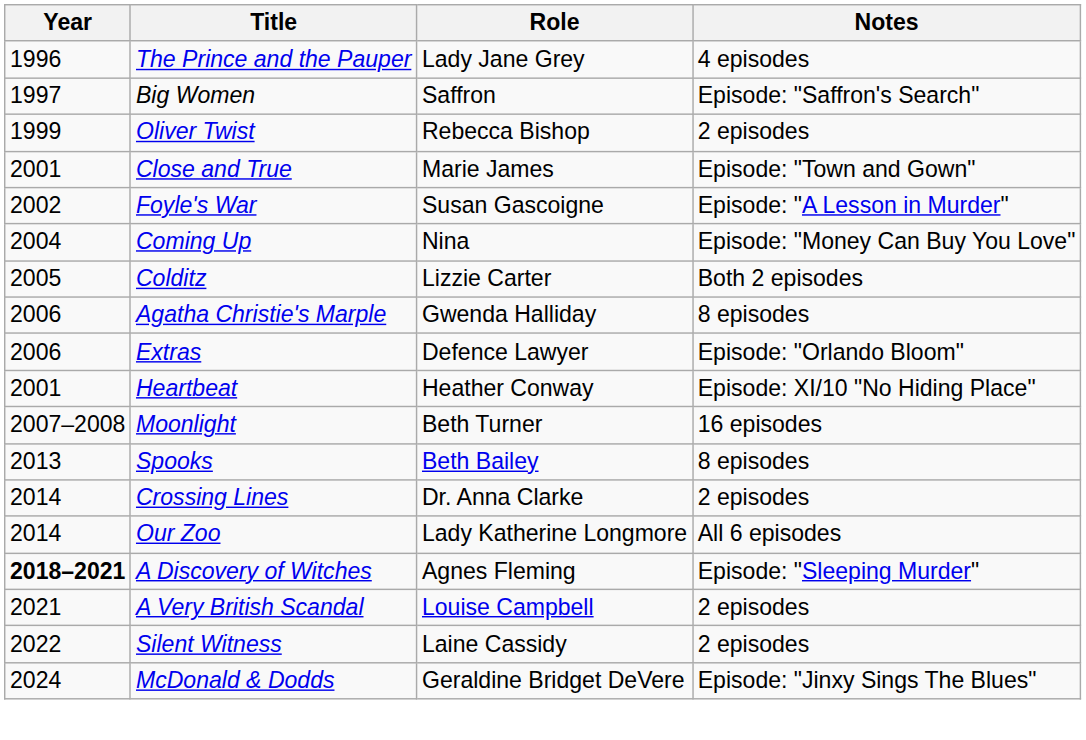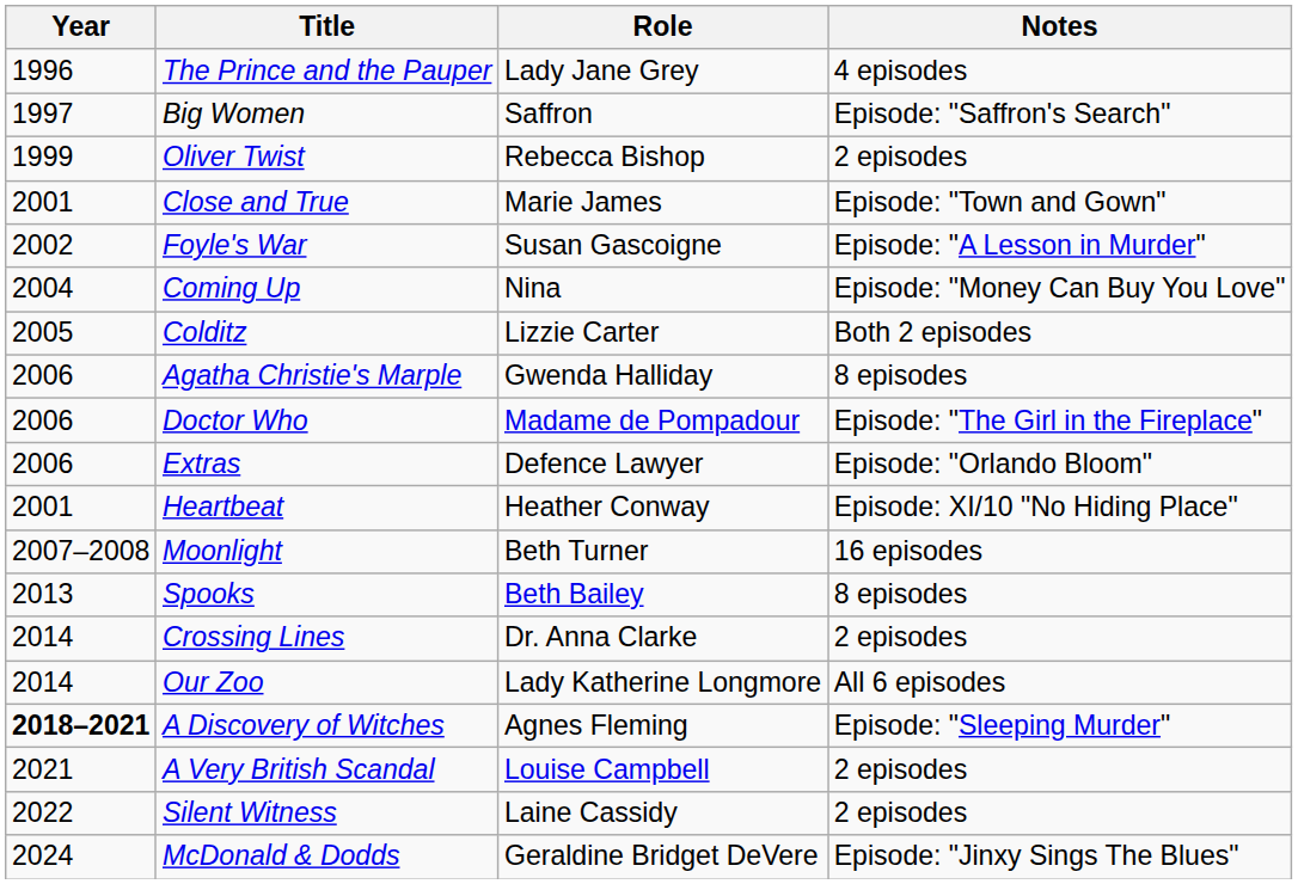 <table class="wikitable sortable">
 <tr>
 <th scope="col">Year</th>
 <th scope="col">Title</th>
 <th scope="col">Role</th>
 <th scope="col" class="unsortable">Notes</th>
 </tr>
 <tr>
 <td>1996</td>
 <td><em><a href='#'>The Prince and the Pauper</a></em></td>
 <td>Lady Jane Grey</td>
 <td>4 episodes</td>
 </tr>
 <tr>
 <td>1997</td>
 <td><em>Big Women</em></td>
 <td>Saffron</td>
 <td>Episode: "Saffron's Search"</td>
 </tr>
 <tr>
 <td>1999</td>
 <td><em><a href='#'>Oliver Twist</a></em></td>
 <td>Rebecca Bishop</td>
 <td>2 episodes</td>
 </tr>
 <tr>
 <td>2001</td>
 <td><em><a href='#'>Close and True</a></em></td>
 <td>Marie James</td>
 <td>Episode: "Town and Gown"</td>
 </tr>
 <tr>
 <td>2002</td>
 <td><em><a href='#'>Foyle's War</a></em></td>
 <td>Susan Gascoigne</td>
 <td>Episode: "<a href='#'>A Lesson in Murder</a>"</td>
 </tr>
 <tr>
 <td>2004</td>
 <td><em><a href='#'>Coming Up</a></em></td>
 <td>Nina</td>
 <td>Episode: "Money Can Buy You Love"</td>
 </tr>
 <tr>
 <td>2005</td>
 <td><em><a href='#'>Colditz</a></em></td>
 <td>Lizzie Carter</td>
 <td>Both 2 episodes</td>
 </tr>
 <tr>
 <td>2006</td>
 <td><em><a href='#'>Agatha Christie's Marple</a></em></td>
 <td>Gwenda Halliday</td>
 <td>8 episodes</td>
+</tr>
+<tr>
+<td>2006</td>
+<td><em><a href='#'>Doctor Who</a></em></td>
+<td><a href='#'>Madame de Pompadour</a></td>
+<td>Episode: "<a href='#'>The Girl in the Fireplace</a>"</td>
 </tr>
 <tr>
 <td>2006</td>
 <td><em><a href='#'>Extras</a></em></td>
 <td>Defence Lawyer</td>
 <td>Episode: "Orlando Bloom"</td>
 </tr>
 <tr>
 <td>2001</td>
 <td><em><a href='#'>Heartbeat</a></em></td>
 <td>Heather Conway</td>
 <td>Episode: XI/10 "No Hiding Place"</td>
 </tr>
 <tr>
 <td>2007–2008</td>
 <td><em><a href='#'>Moonlight</a></em></td>
 <td>Beth Turner</td>
 <td>16 episodes</td>
 </tr>
 <tr>
 <td>2013</td>
 <td><em><a href='#'>Spooks</a></em></td>
 <td><a href='#'>Beth Bailey</a></td>
 <td>8 episodes</td>
 </tr>
 <tr>
 <td>2014</td>
 <td><em><a href='#'>Crossing Lines</a></em></td>
 <td>Dr. Anna Clarke</td>
 <td>2 episodes</td>
 </tr>
 <tr>
 <td>2014</td>
 <td><em><a href='#'>Our Zoo</a></em></td>
 <td>Lady Katherine Longmore</td>
 <td>All 6 episodes</td>
 </tr>
 <tr>
 <td><strong>2018–2021</strong></td>
 <td><em><a href='#'>A Discovery of Witches</a></em></td>
 <td>Agnes Fleming</td>
 <td>Episode: "<a href='#'>Sleeping Murder</a>"</td>
 </tr>
 <tr>
 <td>2021</td>
 <td><em><a href='#'>A Very British Scandal</a></em></td>
 <td><a href='#'>Louise Campbell</a></td>
 <td>2 episodes</td>
 </tr>
 <tr>
 <td>2022</td>
 <td><em><a href='#'>Silent Witness</a></em></td>
 <td>Laine Cassidy</td>
 <td>2 episodes</td>
 </tr>
 <tr>
 <td>2024</td>
 <td><em><a href='#'>McDonald & Dodds</a></em></td>
 <td>Geraldine Bridget DeVere</td>
 <td>Episode: "Jinxy Sings The Blues"</td>
 </tr>
 </table>
